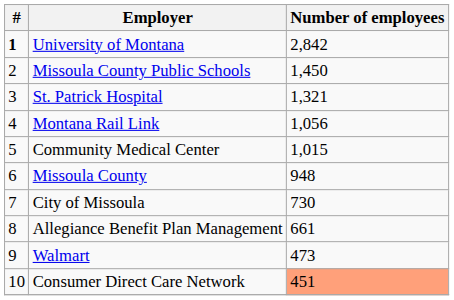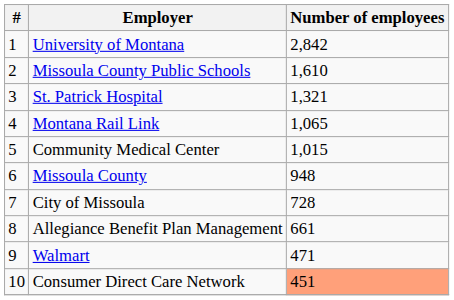 <table class="wikitable sortable">
 <tr>
 <th>#</th>
 <th>Employer</th>
 <th>Number of employees</th>
 </tr>
 <tr>
-<td><strong>1</strong></td>
+<td>1</td>
 <td><a href='#'>University of Montana</a></td>
 <td>2,842</td>
 </tr>
 <tr>
 <td>2</td>
 <td><a href='#'>Missoula County Public Schools</a></td>
-<td>1,450</td>
+<td>1,610</td>
 </tr>
 <tr>
 <td>3</td>
 <td><a href='#'>St. Patrick Hospital</a></td>
 <td>1,321</td>
 </tr>
 <tr>
 <td>4</td>
 <td><a href='#'>Montana Rail Link</a></td>
-<td>1,056</td>
+<td>1,065</td>
 </tr>
 <tr>
 <td>5</td>
 <td>Community Medical Center</td>
 <td>1,015</td>
 </tr>
 <tr>
 <td>6</td>
 <td><a href='#'>Missoula County</a></td>
 <td>948</td>
 </tr>
 <tr>
 <td>7</td>
 <td>City of Missoula</td>
-<td>730</td>
+<td>728</td>
 </tr>
 <tr>
 <td>8</td>
 <td>Allegiance Benefit Plan Management</td>
 <td>661</td>
 </tr>
 <tr>
 <td>9</td>
 <td><a href='#'>Walmart</a></td>
-<td>473</td>
+<td>471</td>
 </tr>
 <tr>
 <td>10</td>
 <td>Consumer Direct Care Network</td>
 <td style="background: lightsalmon;">451</td>
 </tr>
 <tr>
 </tr>
 </table>
